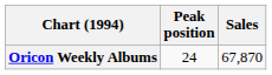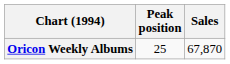 <table class="wikitable sortable plainrowheaders">
 <tr>
 <th scope="col">Chart (1994)</th>
 <th scope="col">Peak<br>position</th>
 <th scope="col">Sales</th>
 </tr>
 <tr>
 <th scope="row"><a href='#'>Oricon</a> Weekly Albums</th>
-<td align="center">24</td>
+<td align="center">25</td>
 <td align="center">67,870</td>
 </tr>
 </table>
